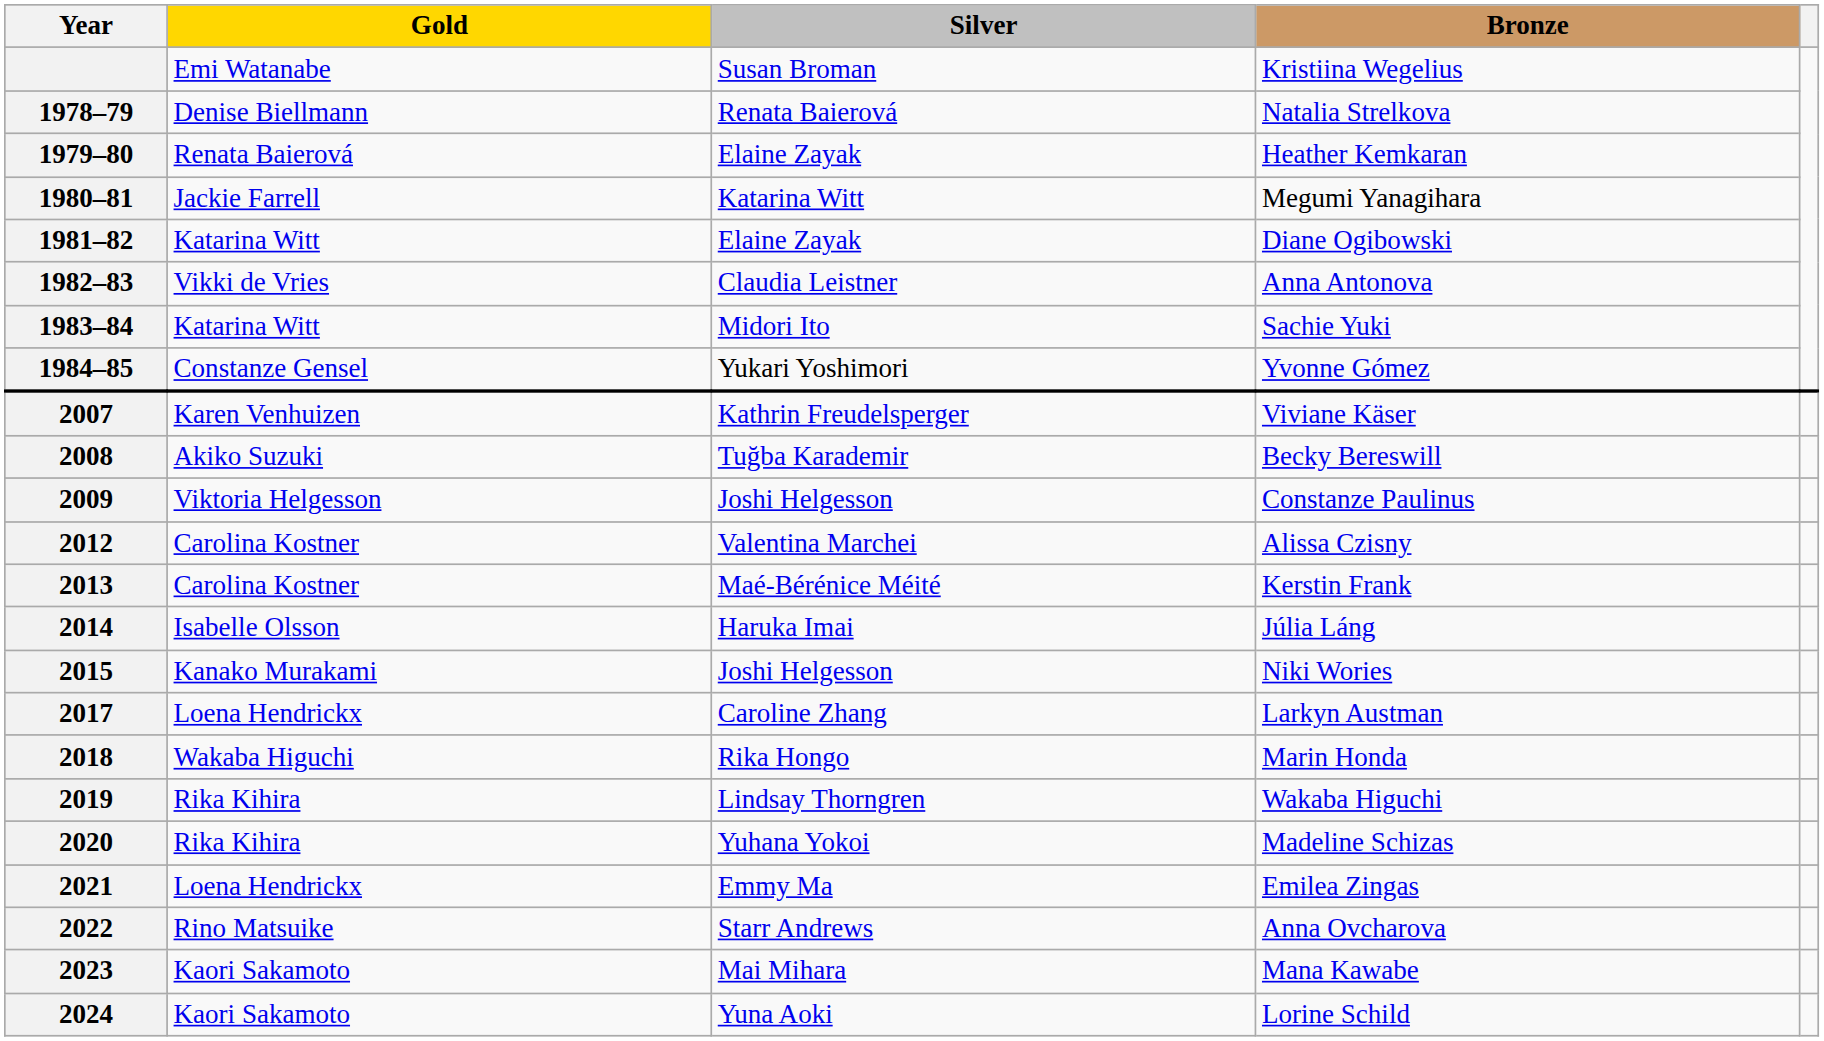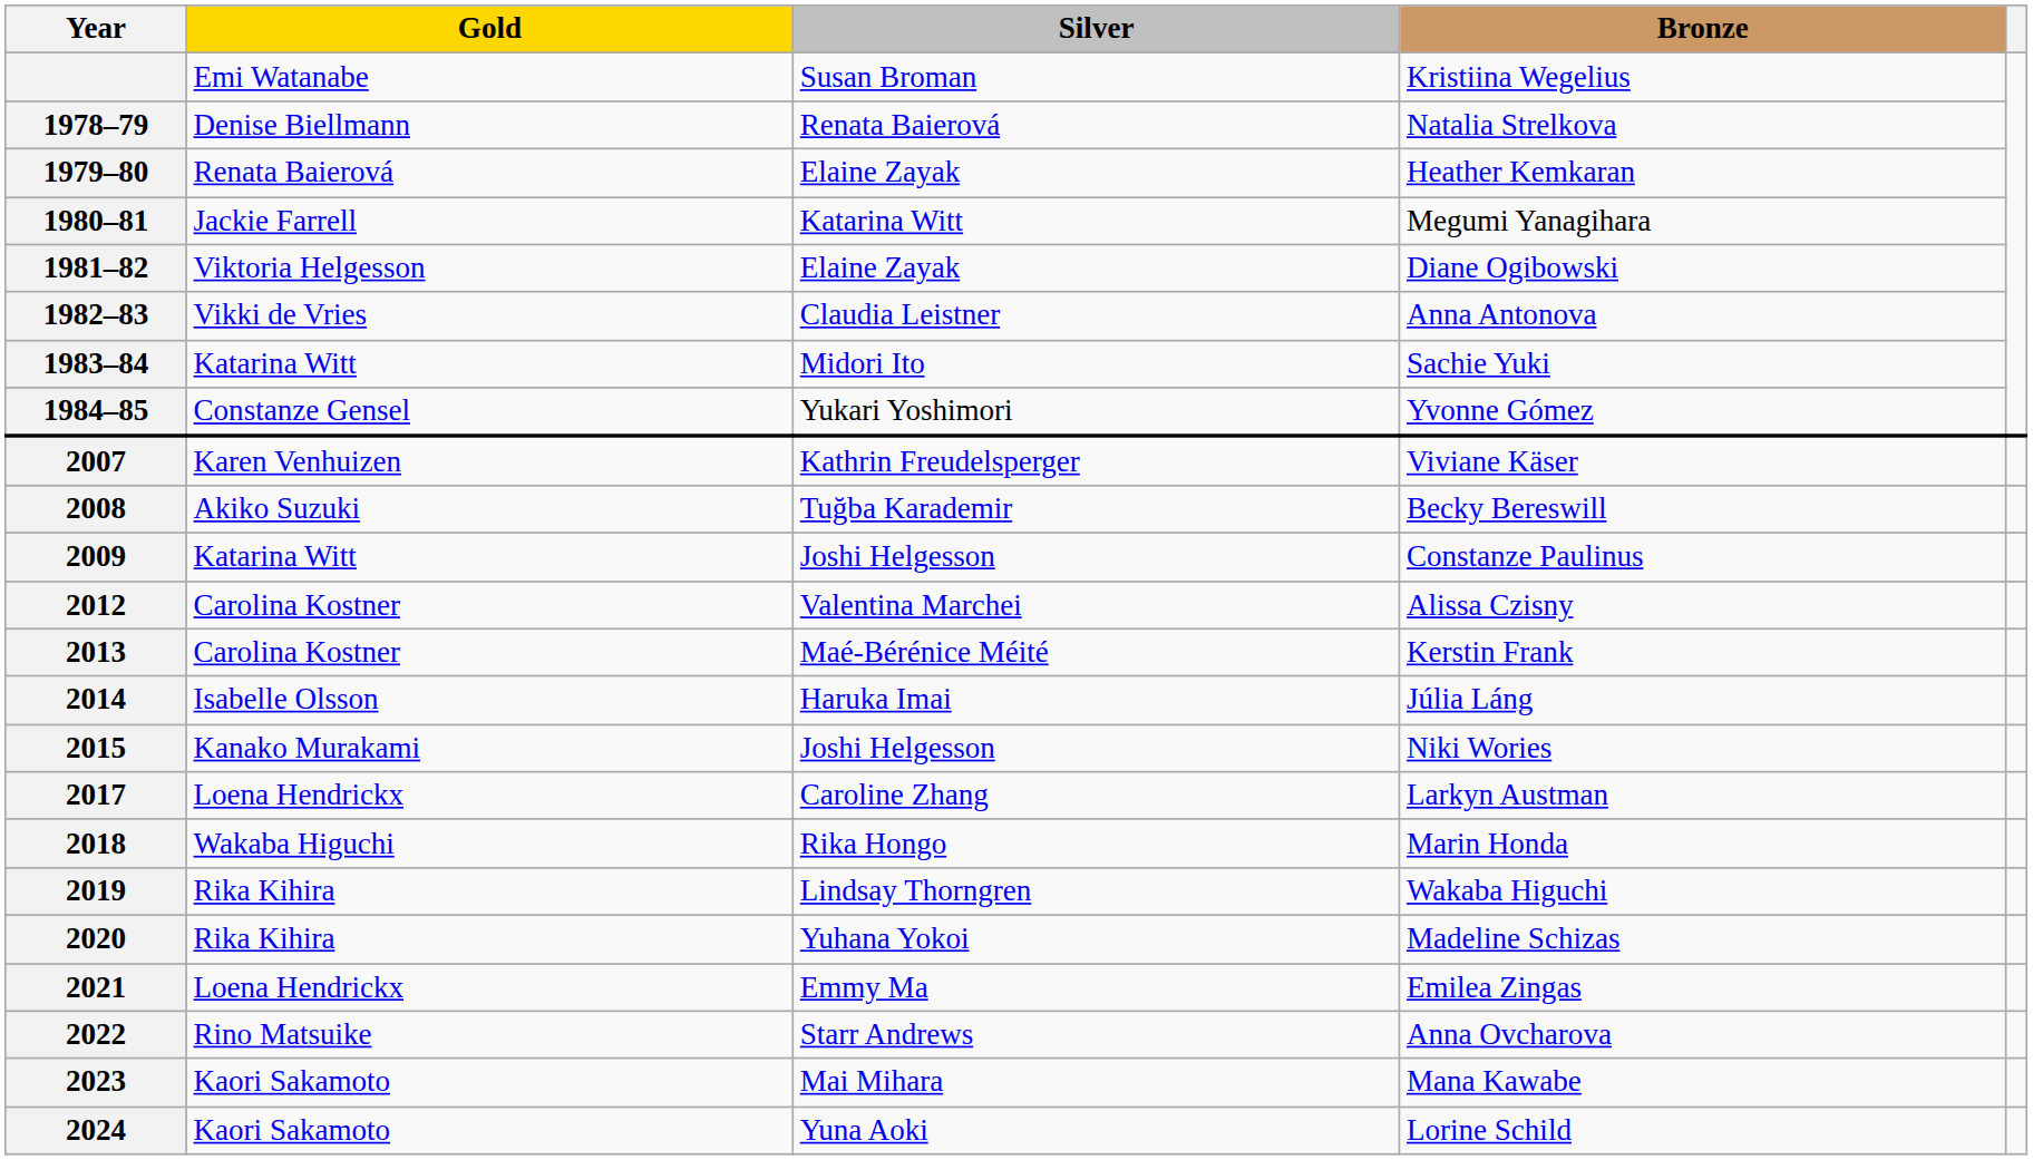 <table class="wikitable unsortable" style="text-align:left; width:85%">
 <tr>
 <th scope="col" style="text-align:center">Year</th>
 <td scope="col" style="text-align:center; width:30%; background:gold"><strong>Gold</strong></td>
 <td scope="col" style="text-align:center; width:30%; background:silver"><strong>Silver</strong></td>
 <td scope="col" style="text-align:center; width:30%; background:#c96"><strong>Bronze</strong></td>
 <th scope="col" style="text-align:center"></th>
 </tr>
 <tr>
 <th scope="row"></th>
 <td> <a href='#'>Emi Watanabe</a></td>
 <td> <a href='#'>Susan Broman</a></td>
 <td> <a href='#'>Kristiina Wegelius</a></td>
 <td rowspan="8"></td>
 </tr>
 <tr>
 <th scope="row">1978–79</th>
 <td> <a href='#'>Denise Biellmann</a></td>
 <td> <a href='#'>Renata Baierová</a></td>
 <td> <a href='#'>Natalia Strelkova</a></td>
 </tr>
 <tr>
 <th scope="row">1979–80</th>
 <td> <a href='#'>Renata Baierová</a></td>
 <td> <a href='#'>Elaine Zayak</a></td>
 <td> <a href='#'>Heather Kemkaran</a></td>
 </tr>
 <tr>
 <th scope="row">1980–81</th>
 <td> <a href='#'>Jackie Farrell</a></td>
 <td> <a href='#'>Katarina Witt</a></td>
 <td> Megumi Yanagihara</td>
 </tr>
 <tr>
 <th scope="row">1981–82</th>
-<td> <a href='#'>Katarina Witt</a></td>
+<td> <a href='#'>Viktoria Helgesson</a></td>
 <td> <a href='#'>Elaine Zayak</a></td>
 <td> <a href='#'>Diane Ogibowski</a></td>
 </tr>
 <tr>
 <th scope="row">1982–83</th>
 <td> <a href='#'>Vikki de Vries</a></td>
 <td> <a href='#'>Claudia Leistner</a></td>
 <td> <a href='#'>Anna Antonova</a></td>
 </tr>
 <tr>
 <th scope="row">1983–84</th>
 <td> <a href='#'>Katarina Witt</a></td>
 <td> <a href='#'>Midori Ito</a></td>
 <td> <a href='#'>Sachie Yuki</a></td>
 </tr>
 <tr>
 <th scope="row">1984–85</th>
 <td> <a href='#'>Constanze Gensel</a></td>
 <td> Yukari Yoshimori</td>
 <td> <a href='#'>Yvonne Gómez</a></td>
 </tr>
 <tr style="border-top:2.5px solid">
 <th scope="row">2007</th>
 <td> <a href='#'>Karen Venhuizen</a></td>
 <td> <a href='#'>Kathrin Freudelsperger</a></td>
 <td> <a href='#'>Viviane Käser</a></td>
 <td></td>
 </tr>
 <tr>
 <th scope="row">2008</th>
 <td> <a href='#'>Akiko Suzuki</a></td>
 <td> <a href='#'>Tuğba Karademir</a></td>
 <td> <a href='#'>Becky Bereswill</a></td>
 <td></td>
 </tr>
 <tr>
 <th scope="row">2009</th>
-<td> <a href='#'>Viktoria Helgesson</a></td>
+<td> <a href='#'>Katarina Witt</a></td>
 <td> <a href='#'>Joshi Helgesson</a></td>
 <td> <a href='#'>Constanze Paulinus</a></td>
 <td></td>
 </tr>
 <tr>
 <th scope="row">2012</th>
 <td> <a href='#'>Carolina Kostner</a></td>
 <td> <a href='#'>Valentina Marchei</a></td>
 <td> <a href='#'>Alissa Czisny</a></td>
 <td></td>
 </tr>
 <tr>
 <th scope="row">2013</th>
 <td> <a href='#'>Carolina Kostner</a></td>
 <td> <a href='#'>Maé-Bérénice Méité</a></td>
 <td> <a href='#'>Kerstin Frank</a></td>
 <td></td>
 </tr>
 <tr>
 <th scope="row">2014</th>
 <td> <a href='#'>Isabelle Olsson</a></td>
 <td> <a href='#'>Haruka Imai</a></td>
 <td> <a href='#'>Júlia Láng</a></td>
 <td></td>
 </tr>
 <tr>
 <th scope="row">2015</th>
 <td> <a href='#'>Kanako Murakami</a></td>
 <td> <a href='#'>Joshi Helgesson</a></td>
 <td> <a href='#'>Niki Wories</a></td>
 <td></td>
 </tr>
 <tr>
 <th scope="row">2017</th>
 <td> <a href='#'>Loena Hendrickx</a></td>
 <td> <a href='#'>Caroline Zhang</a></td>
 <td> <a href='#'>Larkyn Austman</a></td>
 <td></td>
 </tr>
 <tr>
 <th scope="row">2018</th>
 <td> <a href='#'>Wakaba Higuchi</a></td>
 <td> <a href='#'>Rika Hongo</a></td>
 <td> <a href='#'>Marin Honda</a></td>
 <td></td>
 </tr>
 <tr>
 <th scope="row">2019</th>
 <td> <a href='#'>Rika Kihira</a></td>
 <td> <a href='#'>Lindsay Thorngren</a></td>
 <td> <a href='#'>Wakaba Higuchi</a></td>
 <td></td>
 </tr>
 <tr>
 <th scope="row">2020</th>
 <td> <a href='#'>Rika Kihira</a></td>
 <td> <a href='#'>Yuhana Yokoi</a></td>
 <td> <a href='#'>Madeline Schizas</a></td>
 <td></td>
 </tr>
 <tr>
 <th scope="row">2021</th>
 <td> <a href='#'>Loena Hendrickx</a></td>
 <td> <a href='#'>Emmy Ma</a></td>
 <td> <a href='#'>Emilea Zingas</a></td>
 <td></td>
 </tr>
 <tr>
 <th scope="row">2022</th>
 <td> <a href='#'>Rino Matsuike</a></td>
 <td> <a href='#'>Starr Andrews</a></td>
 <td> <a href='#'>Anna Ovcharova</a></td>
 <td></td>
 </tr>
 <tr>
 <th scope="row">2023</th>
 <td> <a href='#'>Kaori Sakamoto</a></td>
 <td> <a href='#'>Mai Mihara</a></td>
 <td> <a href='#'>Mana Kawabe</a></td>
 <td></td>
 </tr>
 <tr>
 <th scope="row">2024</th>
 <td> <a href='#'>Kaori Sakamoto</a></td>
 <td> <a href='#'>Yuna Aoki</a></td>
 <td> <a href='#'>Lorine Schild</a></td>
 <td></td>
 </tr>
 </table>
